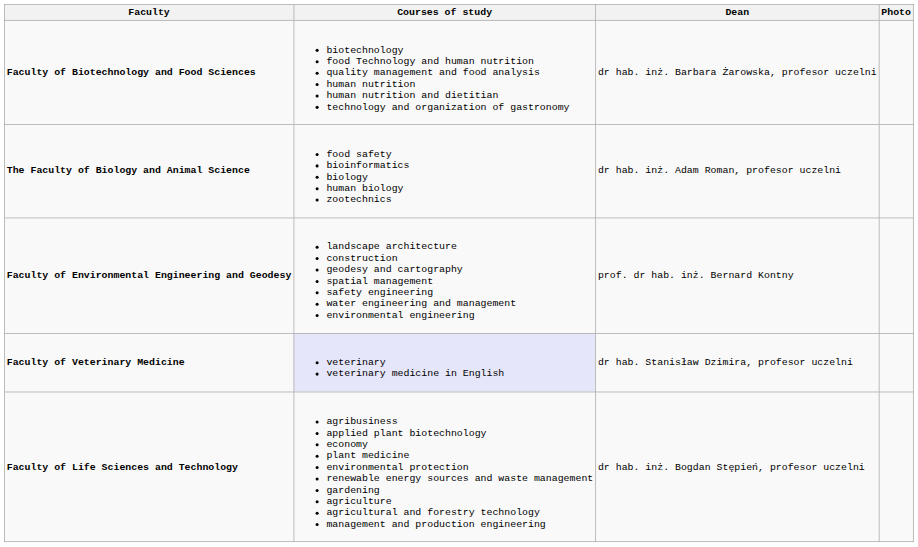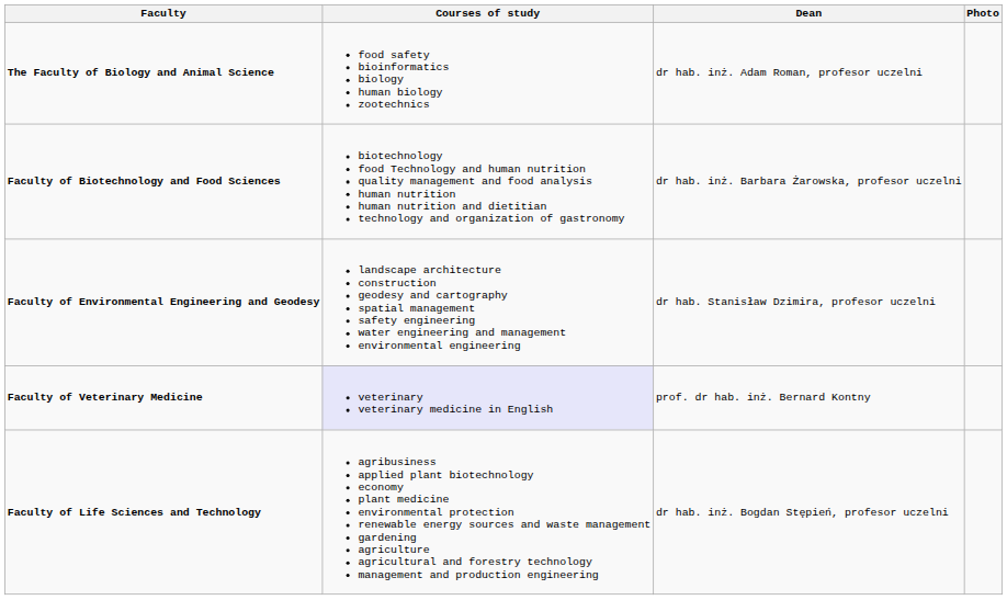 <table class="wikitable">
 <tr>
 <th>Faculty</th>
 <th>Courses of study</th>
 <th>Dean</th>
 <th>Photo</th>
 </tr>
 <tr>
+<td><strong>The Faculty of Biology and Animal Science</strong></td>
+<td><br><ul><li>food safety</li><li>bioinformatics</li><li>biology</li><li>human biology</li><li>zootechnics</li></ul></td>
+<td>dr hab. inż. Adam Roman, profesor uczelni</td>
+<td></td>
+</tr>
+<tr>
 <td><strong>Faculty of Biotechnology and Food Sciences</strong></td>
 <td><br><ul><li>biotechnology</li><li>food Technology and human nutrition</li><li>quality management and food analysis</li><li>human nutrition</li><li>human nutrition and dietitian</li><li>technology and organization of gastronomy</li></ul></td>
 <td>dr hab. inż. Barbara Żarowska, profesor uczelni</td>
 <td></td>
 </tr>
 <tr>
-<td><strong>The Faculty of Biology and Animal Science</strong></td>
-<td><br><ul><li>food safety</li><li>bioinformatics</li><li>biology</li><li>human biology</li><li>zootechnics</li></ul></td>
-<td>dr hab. inż. Adam Roman, profesor uczelni</td>
-<td></td>
-</tr>
-<tr>
 <td><strong>Faculty of Environmental Engineering and Geodesy</strong></td>
 <td><br><ul><li>landscape architecture</li><li>construction</li><li>geodesy and cartography</li><li>spatial management</li><li>safety engineering</li><li>water engineering and management</li><li>environmental engineering</li></ul></td>
-<td>prof. dr hab. inż. Bernard Kontny</td>
+<td>dr hab. Stanisław Dzimira, profesor uczelni</td>
 <td></td>
 </tr>
 <tr>
 <td><strong>Faculty of Veterinary Medicine</strong></td>
 <td style="background: lavender;"><br><ul><li>veterinary</li><li>veterinary medicine in English</li></ul></td>
-<td>dr hab. Stanisław Dzimira, profesor uczelni</td>
+<td>prof. dr hab. inż. Bernard Kontny</td>
 <td></td>
 </tr>
 <tr>
 <td><strong>Faculty of Life Sciences and Technology</strong></td>
 <td><br><ul><li>agribusiness</li><li>applied plant biotechnology</li><li>economy</li><li>plant medicine</li><li>environmental protection</li><li>renewable energy sources and waste management</li><li>gardening</li><li>agriculture</li><li>agricultural and forestry technology</li><li>management and production engineering</li></ul></td>
 <td>dr hab. inż. Bogdan Stępień, profesor uczelni</td>
 <td></td>
 </tr>
 </table>
